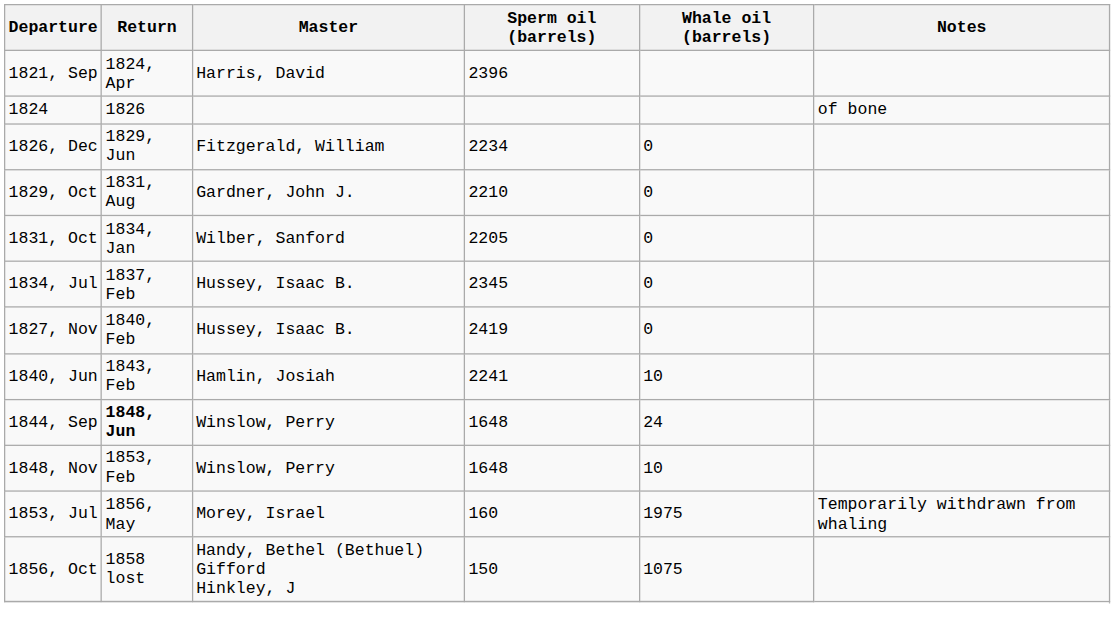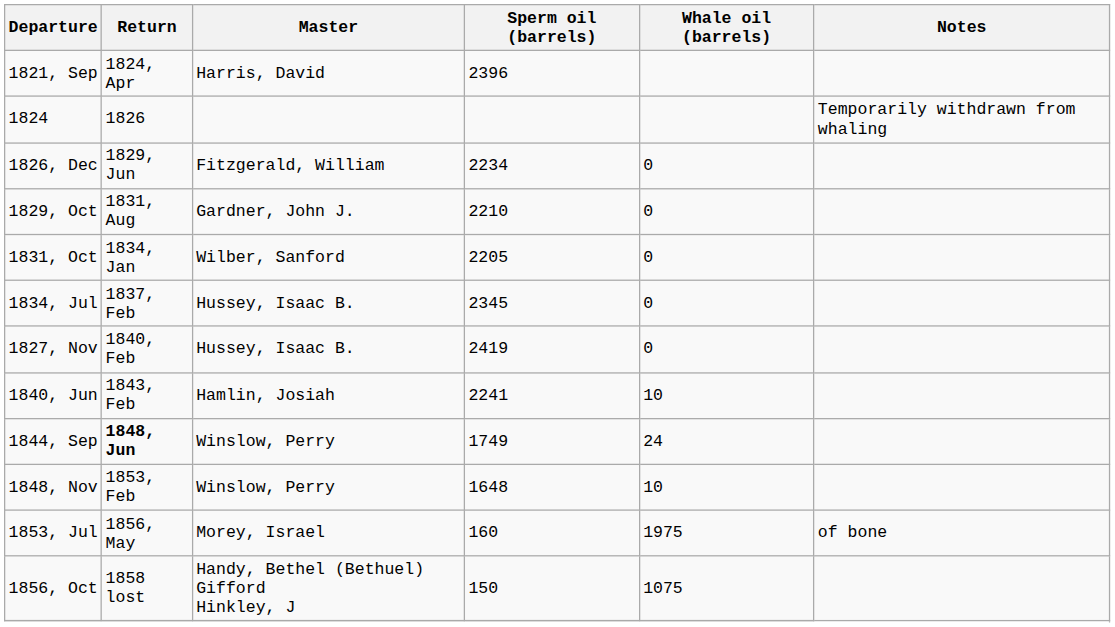 <table class="sortable wikitable">
 <tr>
 <th>Departure</th>
 <th>Return</th>
 <th>Master</th>
 <th>Sperm oil (barrels)</th>
 <th>Whale oil (barrels)</th>
 <th>Notes</th>
 </tr>
 <tr>
 <td>1821, Sep</td>
 <td>1824, Apr</td>
 <td>Harris, David</td>
 <td>2396</td>
 <td></td>
 <td></td>
 </tr>
 <tr>
 <td>1824</td>
 <td>1826</td>
 <td></td>
 <td></td>
 <td></td>
-<td> of bone</td>
+<td>Temporarily withdrawn from whaling</td>
 </tr>
 <tr>
 <td>1826, Dec</td>
 <td>1829, Jun</td>
 <td>Fitzgerald, William</td>
 <td>2234</td>
 <td>0</td>
 <td></td>
 </tr>
 <tr>
 <td>1829, Oct</td>
 <td>1831, Aug</td>
 <td>Gardner, John J.</td>
 <td>2210</td>
 <td>0</td>
 <td></td>
 </tr>
 <tr>
 <td>1831, Oct</td>
 <td>1834, Jan</td>
 <td>Wilber, Sanford</td>
 <td>2205</td>
 <td>0</td>
 <td></td>
 </tr>
 <tr>
 <td>1834, Jul</td>
 <td>1837, Feb</td>
 <td>Hussey, Isaac B.</td>
 <td>2345</td>
 <td>0</td>
 <td></td>
 </tr>
 <tr>
 <td>1827, Nov</td>
 <td>1840, Feb</td>
 <td>Hussey, Isaac B.</td>
 <td>2419</td>
 <td>0</td>
 <td></td>
 </tr>
 <tr>
 <td>1840, Jun</td>
 <td>1843, Feb</td>
 <td>Hamlin, Josiah</td>
 <td>2241</td>
 <td>10</td>
 <td></td>
 </tr>
 <tr>
 <td>1844, Sep</td>
 <td><strong>1848, Jun</strong></td>
 <td>Winslow, Perry</td>
-<td>1648</td>
+<td>1749</td>
 <td>24</td>
 <td></td>
 </tr>
 <tr>
 <td>1848, Nov</td>
 <td>1853, Feb</td>
 <td>Winslow, Perry</td>
 <td>1648</td>
 <td>10</td>
 <td></td>
 </tr>
 <tr>
 <td>1853, Jul</td>
 <td>1856, May</td>
 <td>Morey, Israel</td>
 <td>160</td>
 <td>1975</td>
-<td>Temporarily withdrawn from whaling</td>
+<td> of bone</td>
 </tr>
 <tr>
 <td>1856, Oct</td>
 <td>1858 lost</td>
 <td>Handy, Bethel (Bethuel) Gifford<br>Hinkley, J</td>
 <td>150</td>
 <td>1075</td>
 </tr>
 <tr>
 </tr>
 </table>
